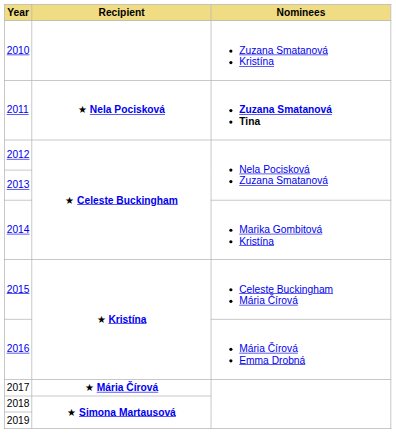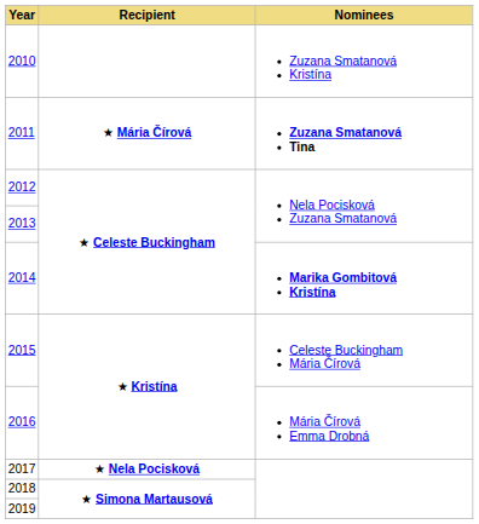 <table class=wikitable sortable style="background:white">
 <tr>
 <th style=background:#F0DC82>Year</th>
 <th style=background:#F0DC82 width=273>Recipient</th>
 <th style=background:#F0DC82 width=273>Nominees</th>
 </tr>
 <tr>
 <td><a href='#'>2010</a></td>
 <td align=center></td>
 <td><br><ul><li><a href='#'>Zuzana Smatanová</a></li><li><a href='#'>Kristína</a></li></ul></td>
 </tr>
 <tr>
 <td><a href='#'>2011</a></td>
-<td align=center>★ <strong><a href='#'>Nela Pocisková</a></strong></td>
+<td align=center>★ <strong><a href='#'>Mária Čírová</a></strong></td>
 <td><strong><br><ul><li><a href='#'>Zuzana Smatanová</a></li><li>Tina</li></ul></strong></td>
 </tr>
 <tr>
 <td><a href='#'>2012</a></td>
 <td align=center rowspan=3>★ <strong><a href='#'>Celeste Buckingham</a></strong> <br></td>
 <td rowspan=2><br><ul><li><a href='#'>Nela Pocisková</a></li><li><a href='#'>Zuzana Smatanová</a></li></ul></td>
 </tr>
 <tr>
 <td><a href='#'>2013</a></td>
 </tr>
 <tr>
 <td><a href='#'>2014</a></td>
-<td><br><ul><li><a href='#'>Marika Gombitová</a></li><li><a href='#'>Kristína</a></li></ul></td>
+<td><strong><br><ul><li><a href='#'>Marika Gombitová</a></li><li><a href='#'>Kristína</a></li></ul></strong></td>
 </tr>
 <tr>
 <td><a href='#'>2015</a></td>
 <td rowspan=2 align=center>★ <strong><a href='#'>Kristína</a></strong> <br></td>
 <td><br><ul><li><a href='#'>Celeste Buckingham</a></li><li><a href='#'>Mária Čírová</a></li></ul></td>
 </tr>
 <tr>
 <td><a href='#'>2016</a></td>
 <td><br><ul><li><a href='#'>Mária Čírová</a></li><li><a href='#'>Emma Drobná</a></li></ul></td>
 </tr>
 <tr>
 <td>2017</td>
-<td align=center>★ <strong><a href='#'>Mária Čírová</a></strong></td>
+<td align=center>★ <strong><a href='#'>Nela Pocisková</a></strong></td>
 </tr>
 <tr>
 <td>2018</td>
 <td rowspan=2 align=center>★ <strong><a href='#'>Simona Martausová</a></strong> <br></td>
 </tr>
 <tr>
 <td>2019</td>
 </tr>
 </table>
